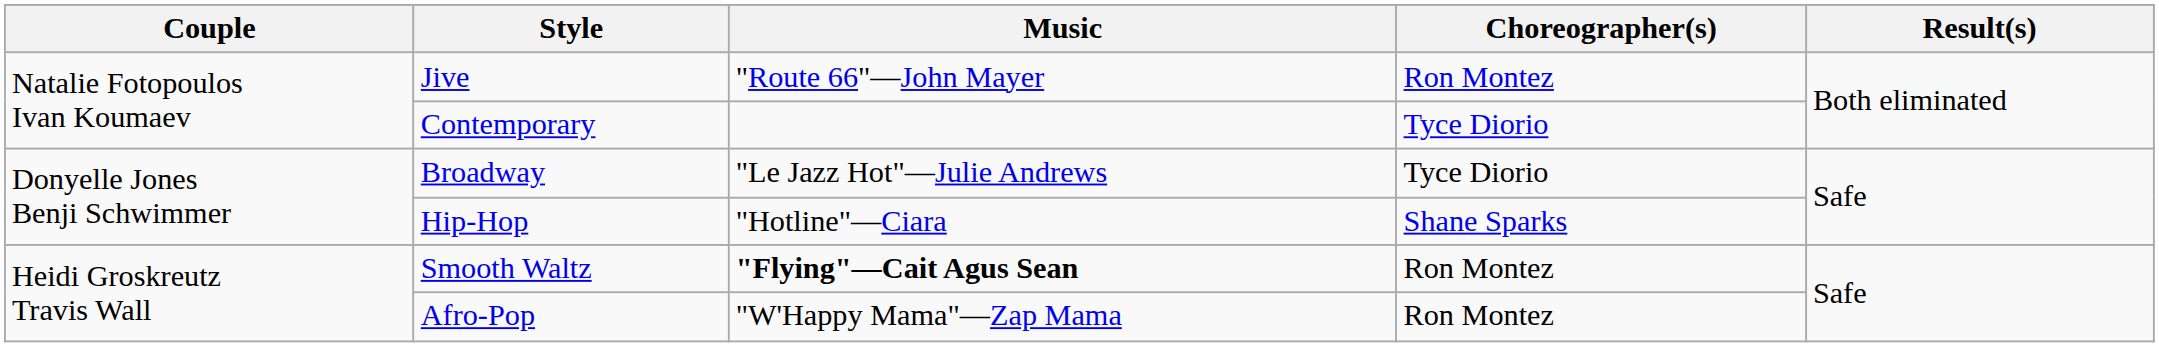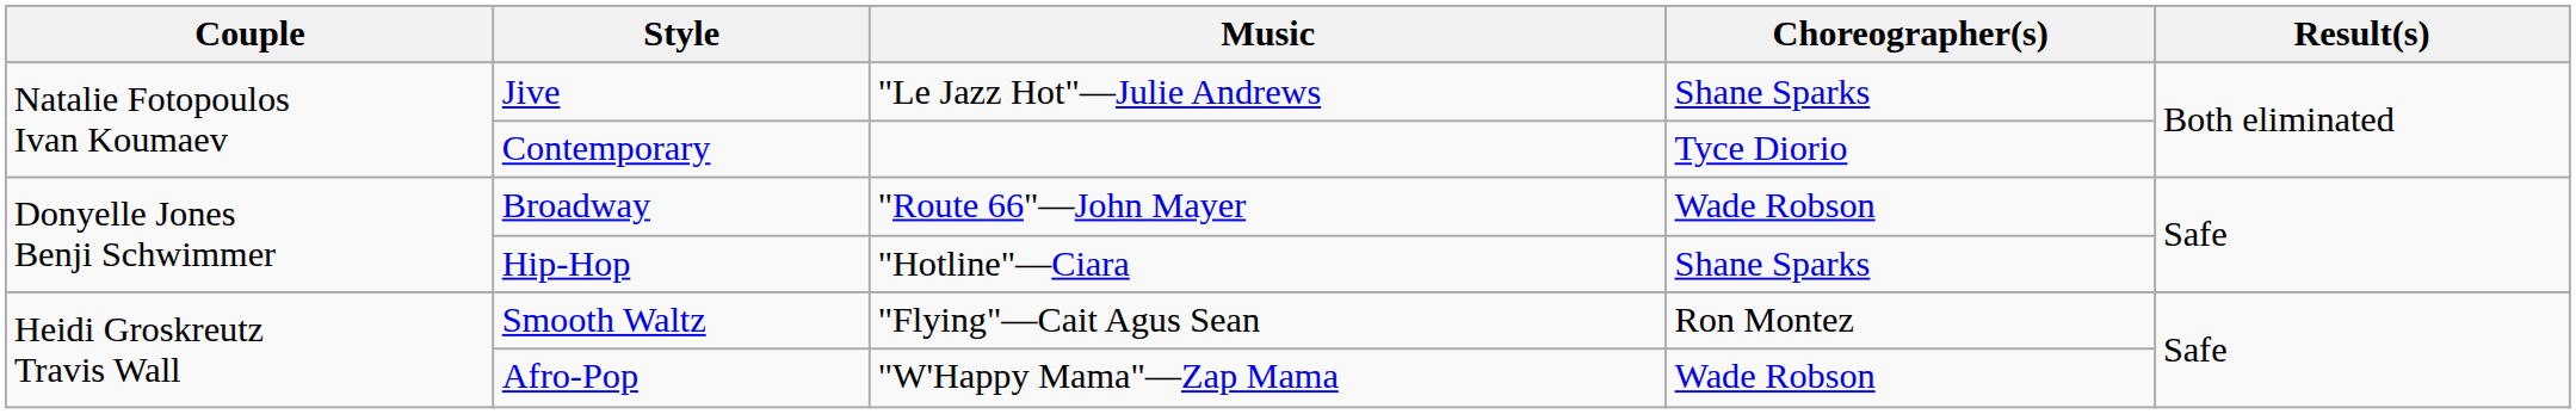 <table class="wikitable" style="width:90%;">
 <tr>
 <th>Couple</th>
 <th>Style</th>
 <th>Music</th>
 <th>Choreographer(s)</th>
 <th>Result(s)</th>
 </tr>
 <tr>
 <td rowspan="2">Natalie Fotopoulos <br> Ivan Koumaev</td>
 <td><a href='#'>Jive</a></td>
-<td>"<a href='#'>Route 66</a>"—<a href='#'>John Mayer</a></td>
-<td><a href='#'>Ron Montez</a></td>
+<td>"Le Jazz Hot"—<a href='#'>Julie Andrews</a></td>
+<td><a href='#'>Shane Sparks</a></td>
 <td rowspan="2">Both eliminated</td>
 </tr>
 <tr>
 <td><a href='#'>Contemporary</a></td>
 <td></td>
 <td><a href='#'>Tyce Diorio</a></td>
 </tr>
 <tr>
 <td rowspan="2">Donyelle Jones <br> Benji Schwimmer</td>
 <td><a href='#'>Broadway</a></td>
-<td>"Le Jazz Hot"—<a href='#'>Julie Andrews</a></td>
-<td>Tyce Diorio</td>
+<td>"<a href='#'>Route 66</a>"—<a href='#'>John Mayer</a></td>
+<td><a href='#'>Wade Robson</a></td>
 <td rowspan="2">Safe</td>
 </tr>
 <tr>
 <td><a href='#'>Hip-Hop</a></td>
 <td>"Hotline"—<a href='#'>Ciara</a></td>
 <td><a href='#'>Shane Sparks</a></td>
 </tr>
 <tr>
 <td rowspan="2">Heidi Groskreutz <br> Travis Wall</td>
 <td><a href='#'>Smooth Waltz</a></td>
-<td><strong>"Flying"—Cait Agus Sean</strong></td>
+<td>"Flying"—Cait Agus Sean</td>
 <td>Ron Montez</td>
 <td rowspan="2">Safe</td>
 </tr>
 <tr>
 <td><a href='#'>Afro-Pop</a></td>
 <td>"W'Happy Mama"—<a href='#'>Zap Mama</a></td>
-<td>Ron Montez</td>
+<td><a href='#'>Wade Robson</a></td>
 </tr>
 </table>
